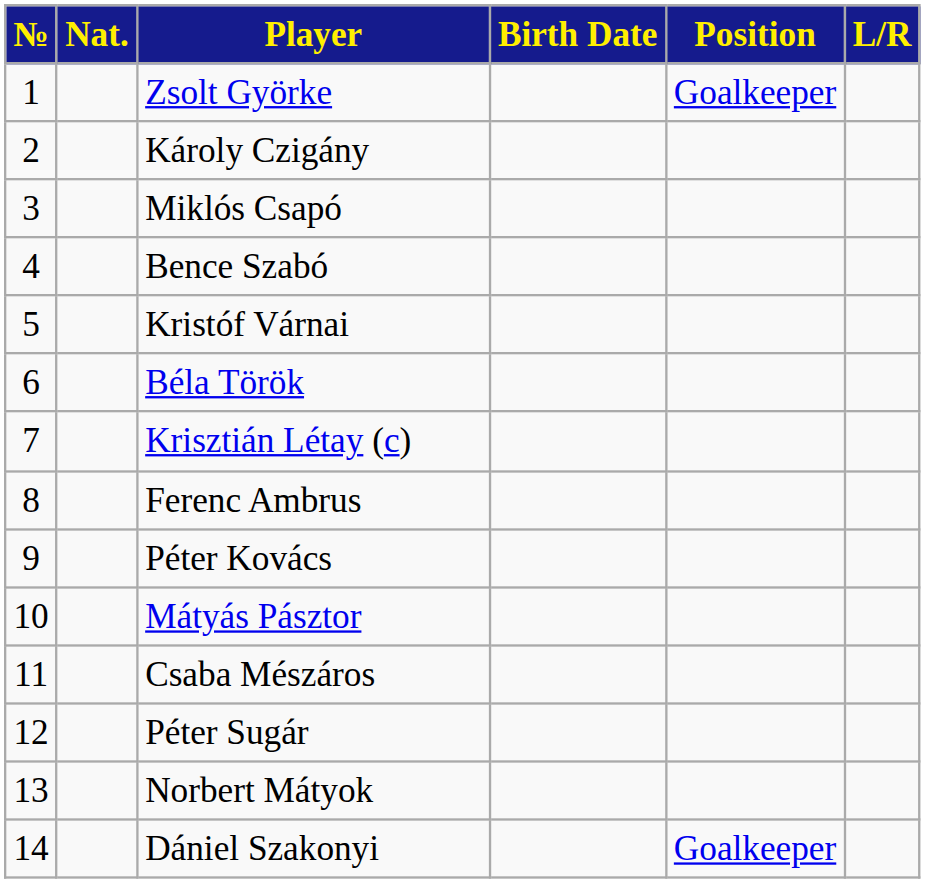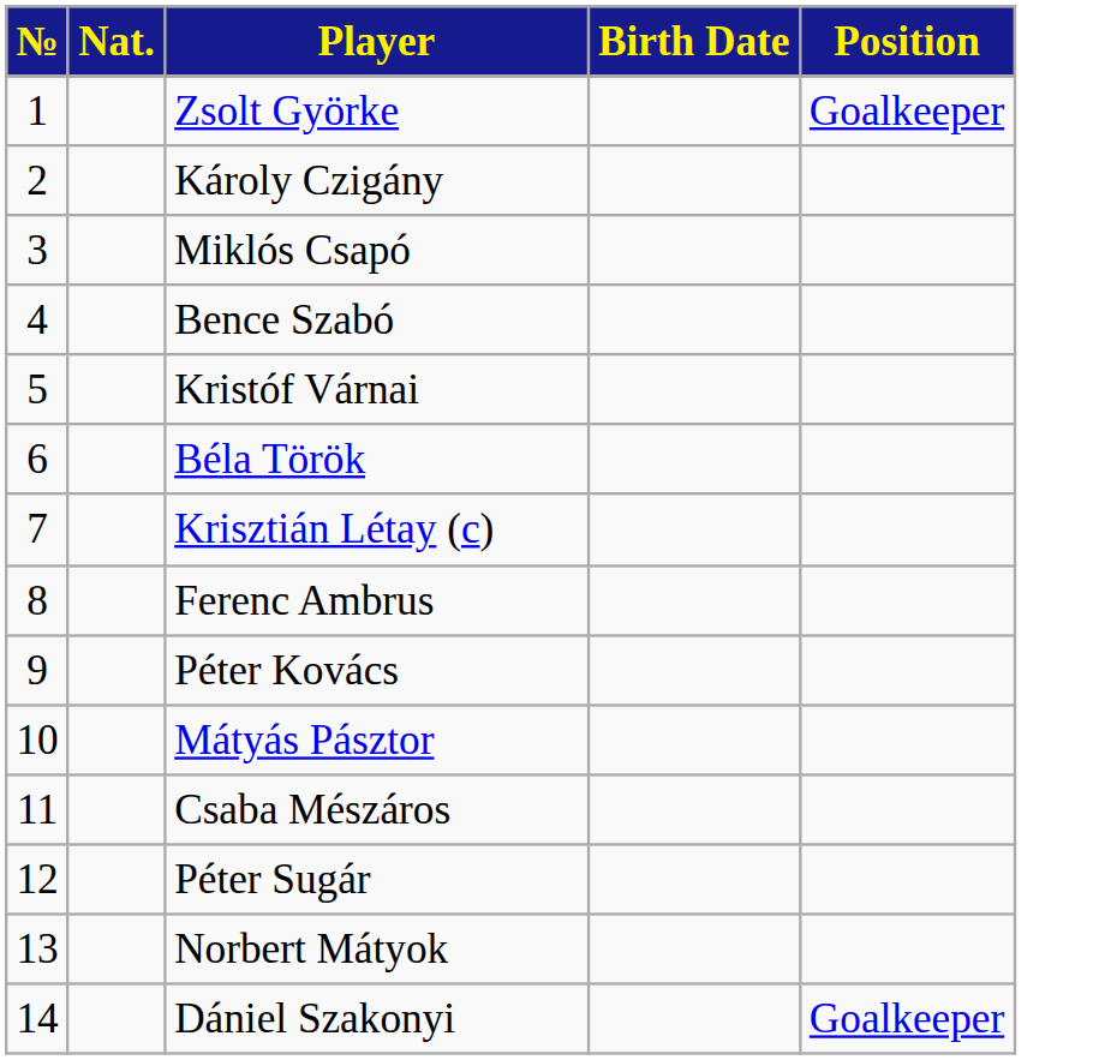 <table class=wikitable bgcolor="#f7f8ff" cellpadding="3" cellspacing="0" border="1" style="font-size: 95%; border: 1px solid #FFEF00; border-collapse: collapse;">
 <tr style="color: #FFEF00;background:#151B8D">
 <td align=center><strong>№</strong></td>
 <td align=center><strong>Nat.</strong></td>
 <td width=145; align=center><strong>Player</strong></td>
 <td align=center><strong>Birth Date</strong></td>
 <td align=center><strong>Position</strong></td>
-<td align=center><strong>L/R</strong></td>
 </tr>
 <tr>
 <td align=center>1</td>
 <td align=center></td>
 <td><a href='#'>Zsolt Györke</a></td>
 <td></td>
 <td><a href='#'>Goalkeeper</a></td>
-<td></td>
 </tr>
 <tr>
 <td align=center>2</td>
 <td align=center></td>
 <td>Károly Czigány</td>
-<td></td>
 <td></td>
 <td></td>
 </tr>
 <tr>
 <td align=center>3</td>
 <td align=center></td>
 <td>Miklós Csapó</td>
 <td></td>
 <td></td>
-<td></td>
 </tr>
 <tr>
 <td align=center>4</td>
 <td align=center></td>
 <td>Bence Szabó</td>
-<td></td>
 <td></td>
 <td></td>
 </tr>
 <tr>
 <td align=center>5</td>
 <td align=center></td>
 <td>Kristóf Várnai</td>
 <td></td>
 <td></td>
-<td></td>
 </tr>
 <tr>
 <td align=center>6</td>
 <td align=center></td>
 <td><a href='#'>Béla Török</a></td>
-<td></td>
 <td></td>
 <td></td>
 </tr>
 <tr>
 <td align=center>7</td>
 <td align=center></td>
 <td><a href='#'>Krisztián Létay</a> (<a href='#'>c</a>)</td>
 <td></td>
 <td></td>
-<td></td>
 </tr>
 <tr>
 <td align=center>8</td>
 <td align=center></td>
 <td>Ferenc Ambrus</td>
-<td></td>
 <td></td>
 <td></td>
 </tr>
 <tr>
 <td align=center>9</td>
 <td align=center></td>
 <td>Péter Kovács</td>
 <td></td>
 <td></td>
-<td></td>
 </tr>
 <tr>
 <td align=center>10</td>
 <td align=center></td>
 <td><a href='#'>Mátyás Pásztor</a></td>
-<td></td>
 <td></td>
 <td></td>
 </tr>
 <tr>
 <td align=center>11</td>
 <td align=center></td>
 <td>Csaba Mészáros</td>
 <td></td>
 <td></td>
-<td></td>
 </tr>
 <tr>
 <td align=center>12</td>
 <td align=center></td>
 <td>Péter Sugár</td>
-<td></td>
 <td></td>
 <td></td>
 </tr>
 <tr>
 <td align=center>13</td>
 <td align=center></td>
 <td>Norbert Mátyok</td>
 <td></td>
 <td></td>
-<td></td>
 </tr>
 <tr>
 <td align=center>14</td>
 <td align=center></td>
 <td>Dániel Szakonyi</td>
 <td></td>
 <td><a href='#'>Goalkeeper</a></td>
-<td></td>
 </tr>
 </table>
